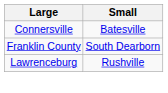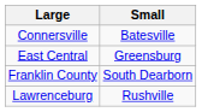 <table class="wikitable" style="text-align:center">
 <tr>
 <th>Large</th>
 <th>Small</th>
 </tr>
 <tr>
 <td><a href='#'>Connersville</a></td>
 <td><a href='#'>Batesville</a></td>
 </tr>
 <tr>
+<td><a href='#'>East Central</a></td>
+<td><a href='#'>Greensburg</a></td>
+</tr>
+<tr>
 <td><a href='#'>Franklin County</a></td>
 <td><a href='#'>South Dearborn</a></td>
 </tr>
 <tr>
 <td><a href='#'>Lawrenceburg</a></td>
 <td><a href='#'>Rushville</a></td>
 </tr>
 </table>
